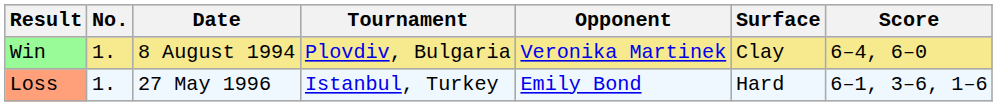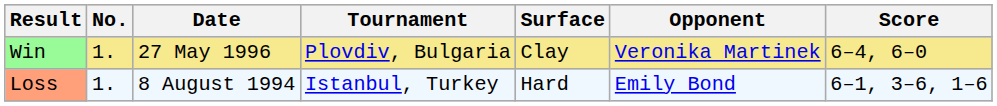 <table class="sortable wikitable" style=font-size:97%>
 <tr>
 <th>Result</th>
 <th>No.</th>
 <th>Date</th>
 <th>Tournament</th>
+<th>Surface</th>
 <th>Opponent</th>
-<th>Surface</th>
 <th class="unsortable">Score</th>
 </tr>
 <tr style="background:#f7e98e;">
 <td style="background:#98fb98;">Win</td>
 <td>1.</td>
-<td>8 August 1994</td>
+<td>27 May 1996</td>
 <td><a href='#'>Plovdiv</a>, Bulgaria</td>
+<td>Clay</td>
 <td> <a href='#'>Veronika Martinek</a></td>
-<td>Clay</td>
 <td>6–4, 6–0</td>
 </tr>
 <tr style="background:#f0f8ff;">
 <td style="background:#ffa07a;">Loss</td>
 <td>1.</td>
-<td>27 May 1996</td>
+<td>8 August 1994</td>
 <td><a href='#'>Istanbul</a>, Turkey</td>
+<td>Hard</td>
 <td> <a href='#'>Emily Bond</a></td>
-<td>Hard</td>
 <td>6–1, 3–6, 1–6</td>
 </tr>
 </table>
